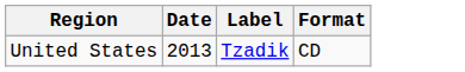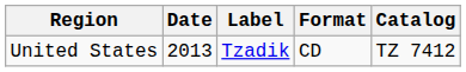 <table class="wikitable">
 <tr>
 <th>Region</th>
 <th>Date</th>
 <th>Label</th>
 <th>Format</th>
+<th>Catalog</th>
 </tr>
 <tr>
 <td>United States</td>
 <td>2013</td>
 <td><a href='#'>Tzadik</a></td>
 <td>CD</td>
+<td>TZ 7412</td>
 </tr>
 </table>
